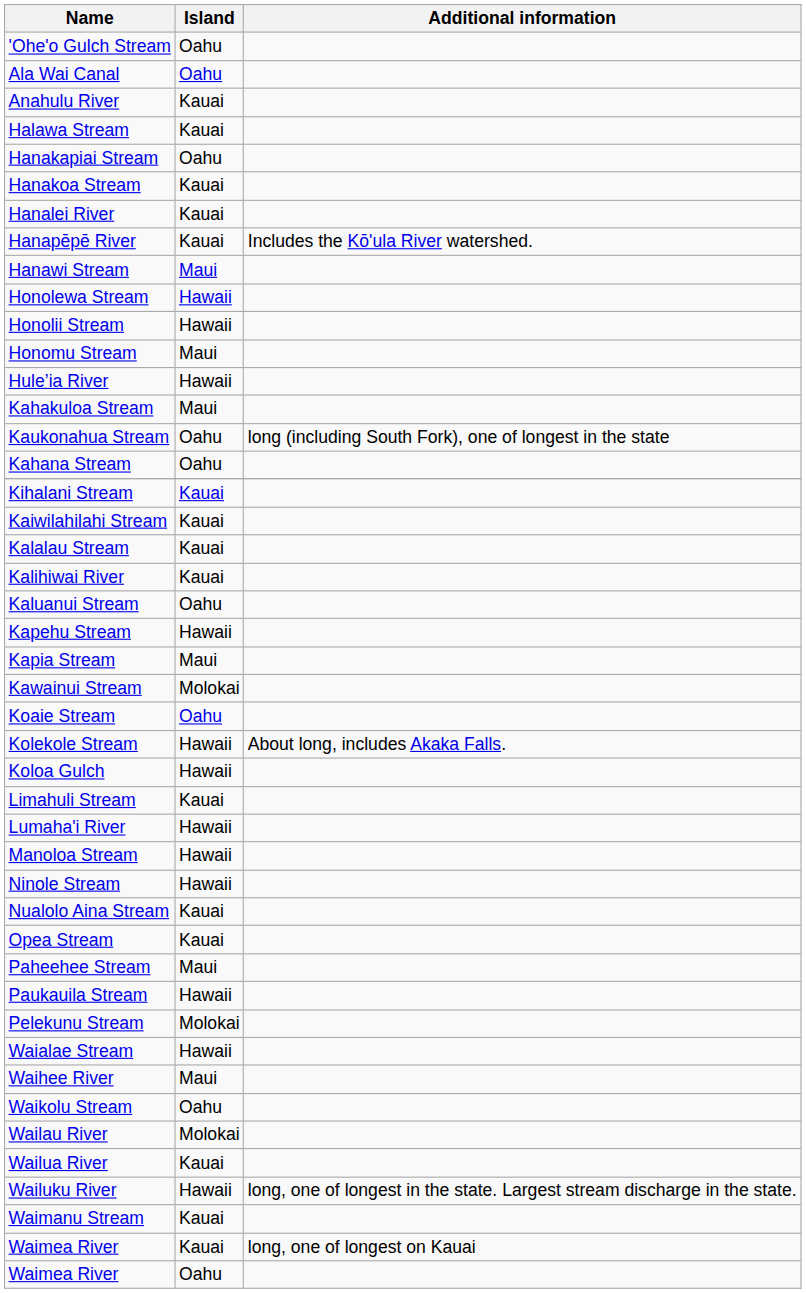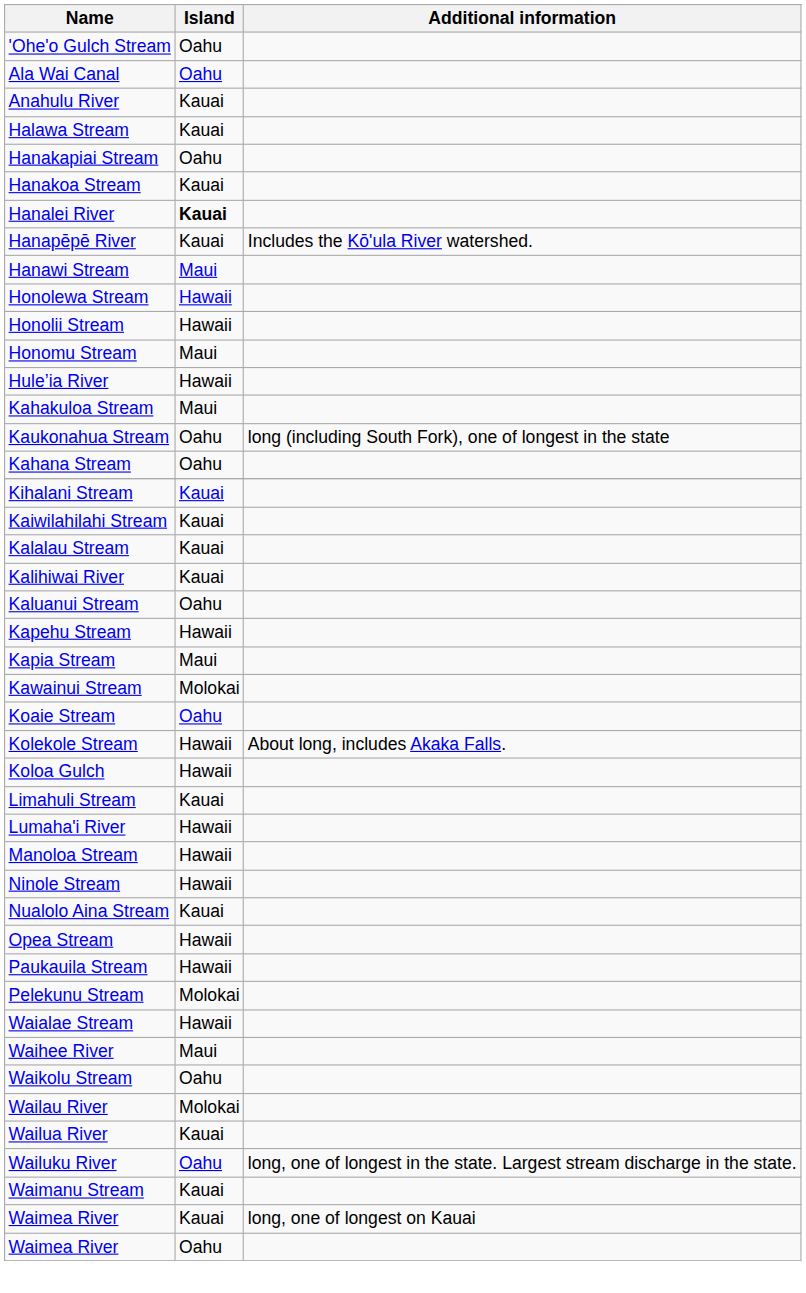 <table class="wikitable sortable">
 <tr>
 <th><strong>Name</strong></th>
 <th><strong>Island</strong></th>
 <th class="unsortable"><strong>Additional information</strong></th>
 </tr>
 <tr>
 <td><a href='#'>'Ohe'o Gulch Stream</a></td>
 <td>Oahu</td>
 <td></td>
 </tr>
 <tr>
 <td><a href='#'>Ala Wai Canal</a></td>
 <td><a href='#'>Oahu</a></td>
 <td></td>
 </tr>
 <tr>
 <td><a href='#'>Anahulu River</a></td>
 <td>Kauai</td>
 <td></td>
 </tr>
 <tr>
 <td><a href='#'>Halawa Stream</a></td>
 <td>Kauai</td>
 <td></td>
 </tr>
 <tr>
 <td><a href='#'>Hanakapiai Stream</a></td>
 <td>Oahu</td>
 <td></td>
 </tr>
 <tr>
 <td><a href='#'>Hanakoa Stream</a></td>
 <td>Kauai</td>
 <td></td>
 </tr>
 <tr>
 <td><a href='#'>Hanalei River</a></td>
-<td>Kauai</td>
+<td><strong>Kauai</strong></td>
 <td></td>
 </tr>
 <tr>
 <td><a href='#'>Hanapēpē River</a></td>
 <td>Kauai</td>
 <td>Includes the <a href='#'>Kō'ula River</a> watershed.</td>
 </tr>
 <tr>
 <td><a href='#'>Hanawi Stream</a></td>
 <td><a href='#'>Maui</a></td>
 <td></td>
 </tr>
 <tr>
 <td><a href='#'>Honolewa Stream</a></td>
 <td><a href='#'>Hawaii</a></td>
 <td></td>
 </tr>
 <tr>
 <td><a href='#'>Honolii Stream</a></td>
 <td>Hawaii</td>
 <td></td>
 </tr>
 <tr>
 <td><a href='#'>Honomu Stream</a></td>
 <td>Maui</td>
 <td></td>
 </tr>
 <tr>
 <td><a href='#'>Hule’ia River</a></td>
 <td>Hawaii</td>
 <td></td>
 </tr>
 <tr>
 <td><a href='#'>Kahakuloa Stream</a></td>
 <td>Maui</td>
 <td></td>
 </tr>
 <tr>
 <td><a href='#'>Kaukonahua Stream</a></td>
 <td>Oahu</td>
 <td> long (including South Fork), one of longest in the state</td>
 </tr>
 <tr>
 <td><a href='#'>Kahana Stream</a></td>
 <td>Oahu</td>
 <td></td>
 </tr>
 <tr>
 </tr>
 <tr>
 <td><a href='#'>Kihalani Stream</a></td>
 <td><a href='#'>Kauai</a></td>
 <td></td>
 </tr>
 <tr>
 <td><a href='#'>Kaiwilahilahi Stream</a></td>
 <td>Kauai</td>
 <td></td>
 </tr>
 <tr>
 <td><a href='#'>Kalalau Stream</a></td>
 <td>Kauai</td>
 <td></td>
 </tr>
 <tr>
 <td><a href='#'>Kalihiwai River</a></td>
 <td>Kauai</td>
 <td></td>
 </tr>
 <tr>
 <td><a href='#'>Kaluanui Stream</a></td>
 <td>Oahu</td>
 <td></td>
 </tr>
 <tr>
 <td><a href='#'>Kapehu Stream</a></td>
 <td>Hawaii</td>
 <td></td>
 </tr>
 <tr>
 <td><a href='#'>Kapia Stream</a></td>
 <td>Maui</td>
 <td></td>
 </tr>
 <tr>
 <td><a href='#'>Kawainui Stream</a></td>
 <td>Molokai</td>
 <td></td>
 </tr>
 <tr>
 <td><a href='#'>Koaie Stream</a></td>
 <td><a href='#'>Oahu</a></td>
 <td></td>
 </tr>
 <tr>
 <td><a href='#'>Kolekole Stream</a></td>
 <td>Hawaii</td>
 <td>About  long, includes <a href='#'>Akaka Falls</a>.</td>
 </tr>
 <tr>
 <td><a href='#'>Koloa Gulch</a></td>
 <td>Hawaii</td>
 <td></td>
 </tr>
 <tr>
 <td><a href='#'>Limahuli Stream</a></td>
 <td>Kauai</td>
 </tr>
 <tr>
 <td><a href='#'>Lumaha'i River</a></td>
 <td>Hawaii</td>
 <td></td>
 </tr>
 <tr>
 <td><a href='#'>Manoloa Stream</a></td>
 <td>Hawaii</td>
 <td></td>
 </tr>
 <tr>
 <td><a href='#'>Ninole Stream</a></td>
 <td>Hawaii</td>
 <td></td>
 </tr>
 <tr>
 <td><a href='#'>Nualolo Aina Stream</a></td>
 <td>Kauai</td>
 <td></td>
 </tr>
 <tr>
 <td><a href='#'>Opea Stream</a></td>
-<td>Kauai</td>
-<td></td>
-</tr>
-<tr>
-<td><a href='#'>Paheehee Stream</a></td>
-<td>Maui</td>
+<td>Hawaii</td>
 <td></td>
 </tr>
 <tr>
 <td><a href='#'>Paukauila Stream</a></td>
 <td>Hawaii</td>
 <td></td>
 </tr>
 <tr>
 <td><a href='#'>Pelekunu Stream</a></td>
 <td>Molokai</td>
 <td></td>
 </tr>
 <tr>
 <td><a href='#'>Waialae Stream</a></td>
 <td>Hawaii</td>
 <td></td>
 </tr>
 <tr>
 <td><a href='#'>Waihee River</a></td>
 <td>Maui</td>
 <td></td>
 </tr>
 <tr>
 <td><a href='#'>Waikolu Stream</a></td>
 <td>Oahu</td>
 <td></td>
 </tr>
 <tr>
 <td><a href='#'>Wailau River</a></td>
 <td>Molokai</td>
 <td></td>
 </tr>
 <tr>
 <td><a href='#'>Wailua River</a></td>
 <td>Kauai</td>
 </tr>
 <tr>
 <td><a href='#'>Wailuku River</a></td>
-<td>Hawaii</td>
+<td><a href='#'>Oahu</a></td>
 <td> long, one of longest in the state. Largest stream discharge in the state.</td>
 </tr>
 <tr>
 <td><a href='#'>Waimanu Stream</a></td>
 <td>Kauai</td>
 <td></td>
 </tr>
 <tr>
 <td><a href='#'>Waimea River</a></td>
 <td>Kauai</td>
 <td> long, one of longest on Kauai</td>
 </tr>
 <tr>
 <td><a href='#'>Waimea River</a></td>
 <td>Oahu</td>
 </tr>
 </table>
